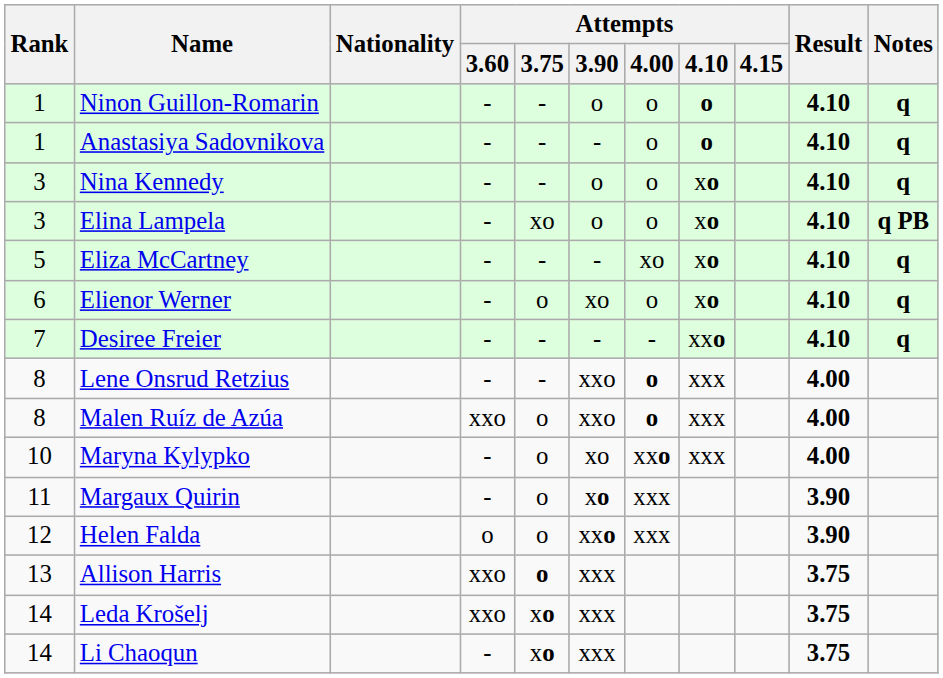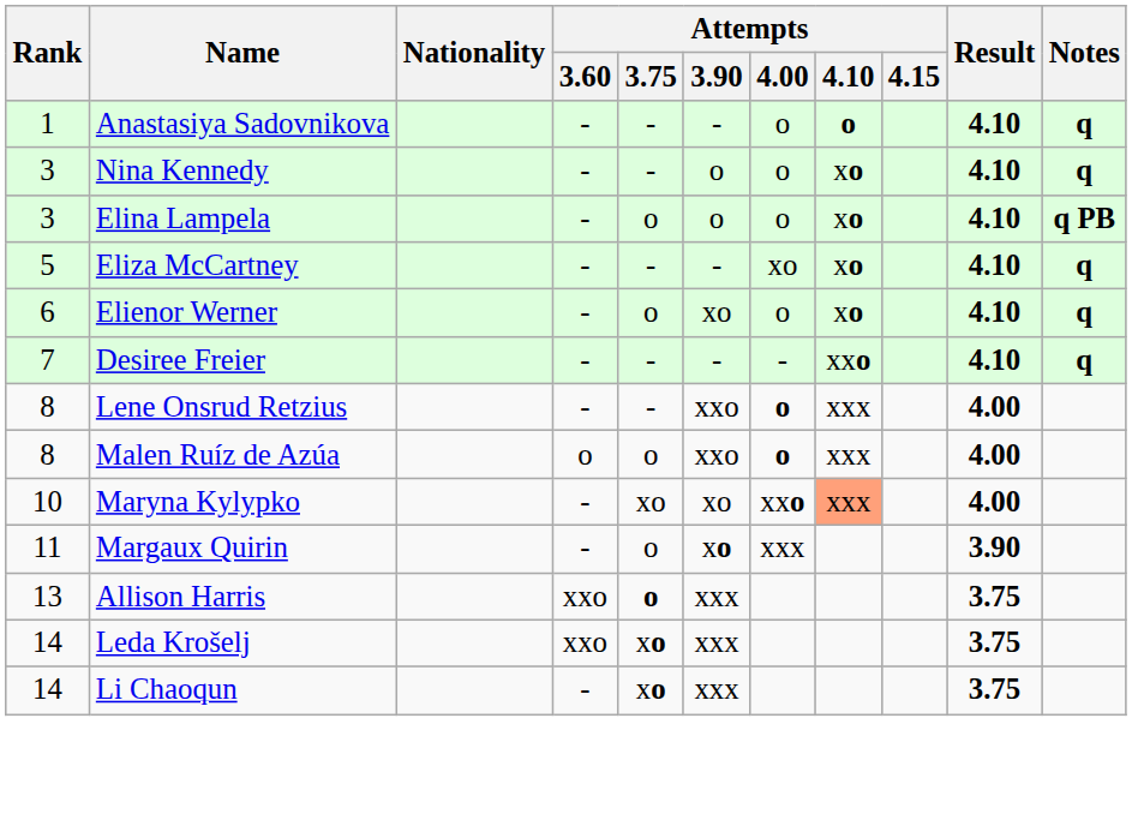 <table class="wikitable sortable" style="text-align:center">
 <tr>
 <th rowspan=2>Rank</th>
 <th rowspan=2>Name</th>
 <th rowspan=2>Nationality</th>
 <th colspan=6>Attempts</th>
 <th rowspan=2>Result</th>
 <th rowspan=2>Notes</th>
 </tr>
 <tr>
 <th>3.60</th>
 <th>3.75</th>
 <th>3.90</th>
 <th>4.00</th>
 <th>4.10</th>
 <th>4.15</th>
-</tr>
-<tr bgcolor=ddffdd>
-<td>1</td>
-<td align=left><a href='#'>Ninon Guillon-Romarin</a></td>
-<td align=left></td>
-<td>-</td>
-<td>-</td>
-<td>o</td>
-<td>o</td>
-<td><strong>o</strong></td>
-<td></td>
-<td><strong>4.10</strong></td>
-<td><strong>q</strong></td>
 </tr>
 <tr bgcolor=ddffdd>
 <td>1</td>
 <td align=left><a href='#'>Anastasiya Sadovnikova</a></td>
 <td align=left></td>
 <td>-</td>
 <td>-</td>
 <td>-</td>
 <td>o</td>
 <td><strong>o</strong></td>
 <td></td>
 <td><strong>4.10</strong></td>
 <td><strong>q</strong></td>
 </tr>
 <tr bgcolor=ddffdd>
 <td>3</td>
 <td align=left><a href='#'>Nina Kennedy</a></td>
 <td align=left></td>
 <td>-</td>
 <td>-</td>
 <td>o</td>
 <td>o</td>
 <td>x<strong>o</strong></td>
 <td></td>
 <td><strong>4.10</strong></td>
 <td><strong>q</strong></td>
 </tr>
 <tr bgcolor=ddffdd>
 <td>3</td>
 <td align=left><a href='#'>Elina Lampela</a></td>
 <td align=left></td>
 <td>-</td>
-<td>xo</td>
+<td>o</td>
 <td>o</td>
 <td>o</td>
 <td>x<strong>o</strong></td>
 <td></td>
 <td><strong>4.10</strong></td>
 <td><strong>q PB</strong></td>
 </tr>
 <tr bgcolor=ddffdd>
 <td>5</td>
 <td align=left><a href='#'>Eliza McCartney</a></td>
 <td align=left></td>
 <td>-</td>
 <td>-</td>
 <td>-</td>
 <td>xo</td>
 <td>x<strong>o</strong></td>
 <td></td>
 <td><strong>4.10</strong></td>
 <td><strong>q</strong></td>
 </tr>
 <tr bgcolor=ddffdd>
 <td>6</td>
 <td align=left><a href='#'>Elienor Werner</a></td>
 <td align=left></td>
 <td>-</td>
 <td>o</td>
 <td>xo</td>
 <td>o</td>
 <td>x<strong>o</strong></td>
 <td></td>
 <td><strong>4.10</strong></td>
 <td><strong>q</strong></td>
 </tr>
 <tr bgcolor=ddffdd>
 <td>7</td>
 <td align=left><a href='#'>Desiree Freier</a></td>
 <td align=left></td>
 <td>-</td>
 <td>-</td>
 <td>-</td>
 <td>-</td>
 <td>xx<strong>o</strong></td>
 <td></td>
 <td><strong>4.10</strong></td>
 <td><strong>q</strong></td>
 </tr>
 <tr>
 <td>8</td>
 <td align=left><a href='#'>Lene Onsrud Retzius</a></td>
 <td align=left></td>
 <td>-</td>
 <td>-</td>
 <td>xxo</td>
 <td><strong>o</strong></td>
 <td>xxx</td>
 <td></td>
 <td><strong>4.00</strong></td>
 <td></td>
 </tr>
 <tr>
 <td>8</td>
 <td align=left><a href='#'>Malen Ruíz de Azúa</a></td>
 <td align=left></td>
-<td>xxo</td>
+<td>o</td>
 <td>o</td>
 <td>xxo</td>
 <td><strong>o</strong></td>
 <td>xxx</td>
 <td></td>
 <td><strong>4.00</strong></td>
 <td></td>
 </tr>
 <tr>
 <td>10</td>
 <td align=left><a href='#'>Maryna Kylypko</a></td>
 <td align=left></td>
 <td>-</td>
-<td>o</td>
+<td>xo</td>
 <td>xo</td>
 <td>xx<strong>o</strong></td>
-<td>xxx</td>
+<td style="background: lightsalmon;">xxx</td>
 <td></td>
 <td><strong>4.00</strong></td>
 <td></td>
 </tr>
 <tr>
 <td>11</td>
 <td align=left><a href='#'>Margaux Quirin</a></td>
 <td align=left></td>
 <td>-</td>
 <td>o</td>
 <td>x<strong>o</strong></td>
-<td>xxx</td>
-<td></td>
-<td></td>
-<td><strong>3.90</strong></td>
-<td></td>
-</tr>
-<tr>
-<td>12</td>
-<td align=left><a href='#'>Helen Falda</a></td>
-<td align=left></td>
-<td>o</td>
-<td>o</td>
-<td>xx<strong>o</strong></td>
 <td>xxx</td>
 <td></td>
 <td></td>
 <td><strong>3.90</strong></td>
 <td></td>
 </tr>
 <tr>
 <td>13</td>
 <td align=left><a href='#'>Allison Harris</a></td>
 <td align=left></td>
 <td>xxo</td>
 <td><strong>o</strong></td>
 <td>xxx</td>
 <td></td>
 <td></td>
 <td></td>
 <td><strong>3.75</strong></td>
 <td></td>
 </tr>
 <tr>
 <td>14</td>
 <td align=left><a href='#'>Leda Krošelj</a></td>
 <td align=left></td>
 <td>xxo</td>
 <td>x<strong>o</strong></td>
 <td>xxx</td>
 <td></td>
 <td></td>
 <td></td>
 <td><strong>3.75</strong></td>
 <td></td>
 </tr>
 <tr>
 <td>14</td>
 <td align=left><a href='#'>Li Chaoqun</a></td>
 <td align=left></td>
 <td>-</td>
 <td>x<strong>o</strong></td>
 <td>xxx</td>
 <td></td>
 <td></td>
 <td></td>
 <td><strong>3.75</strong></td>
 <td></td>
 </tr>
 </table>
